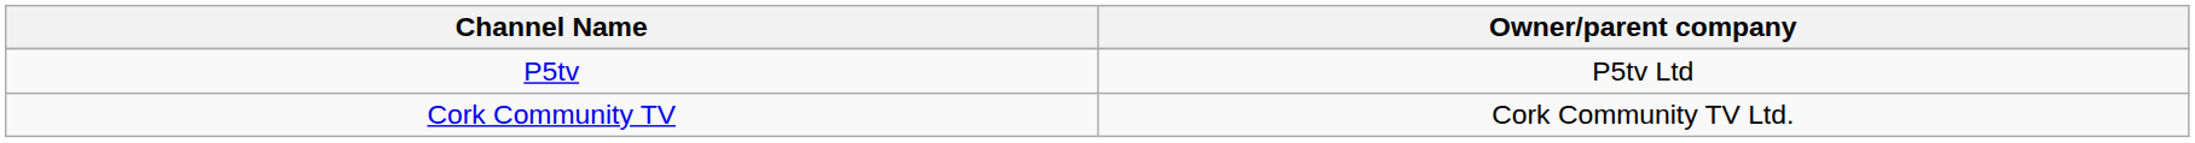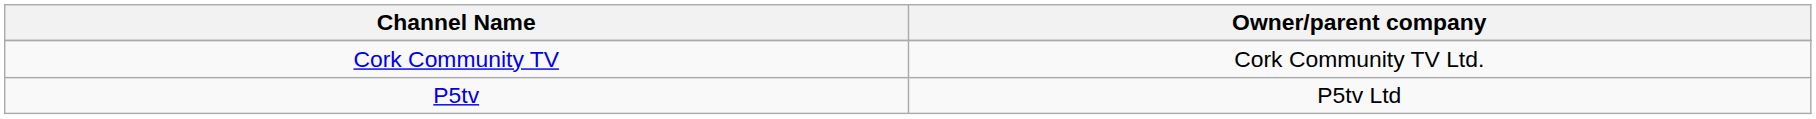 <table class="wikitable sortable" style="border-collapse:collapse; text-align:center" width="100%">
 <tr>
 <th width=50%>Channel Name</th>
 <th width=50%>Owner/parent company</th>
 </tr>
 <tr>
 </tr>
 <tr>
+<td><a href='#'>Cork Community TV</a></td>
+<td>Cork Community TV Ltd.</td>
+</tr>
+<tr>
 <td><a href='#'>P5tv</a></td>
 <td>P5tv Ltd</td>
 </tr>
-<tr>
-<td><a href='#'>Cork Community TV</a></td>
-<td>Cork Community TV Ltd.</td>
-</tr>
 </table>
